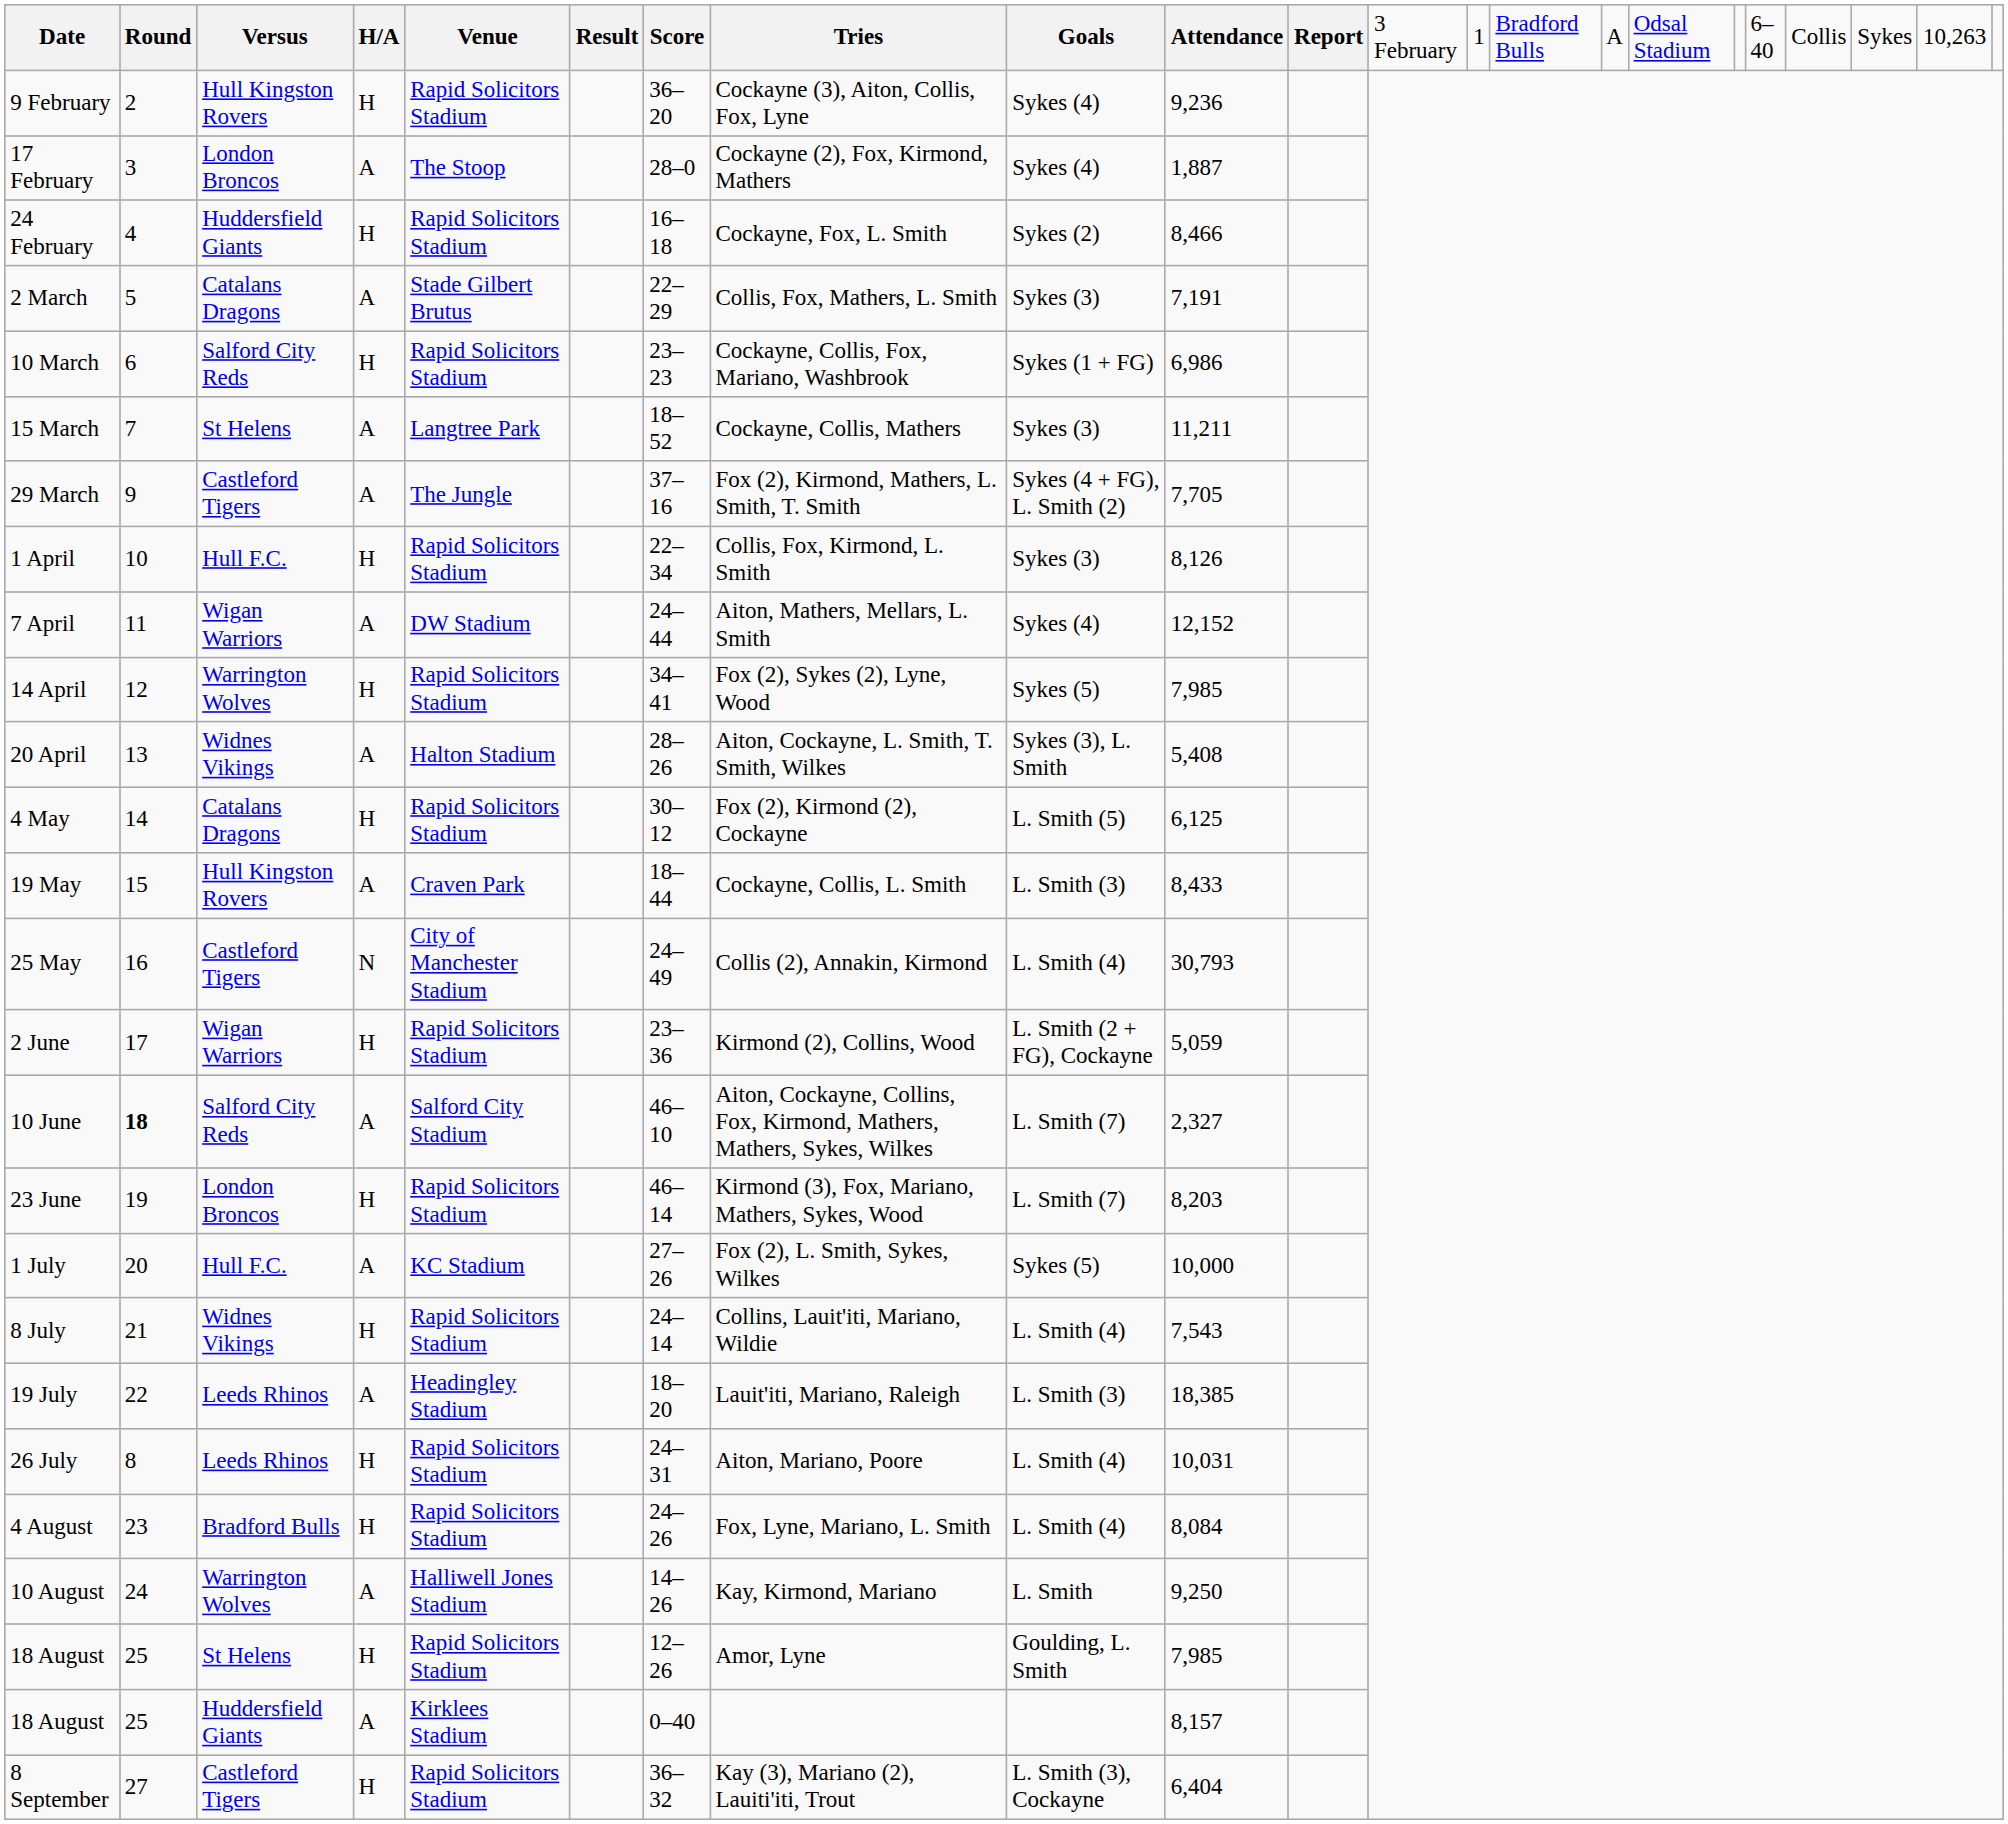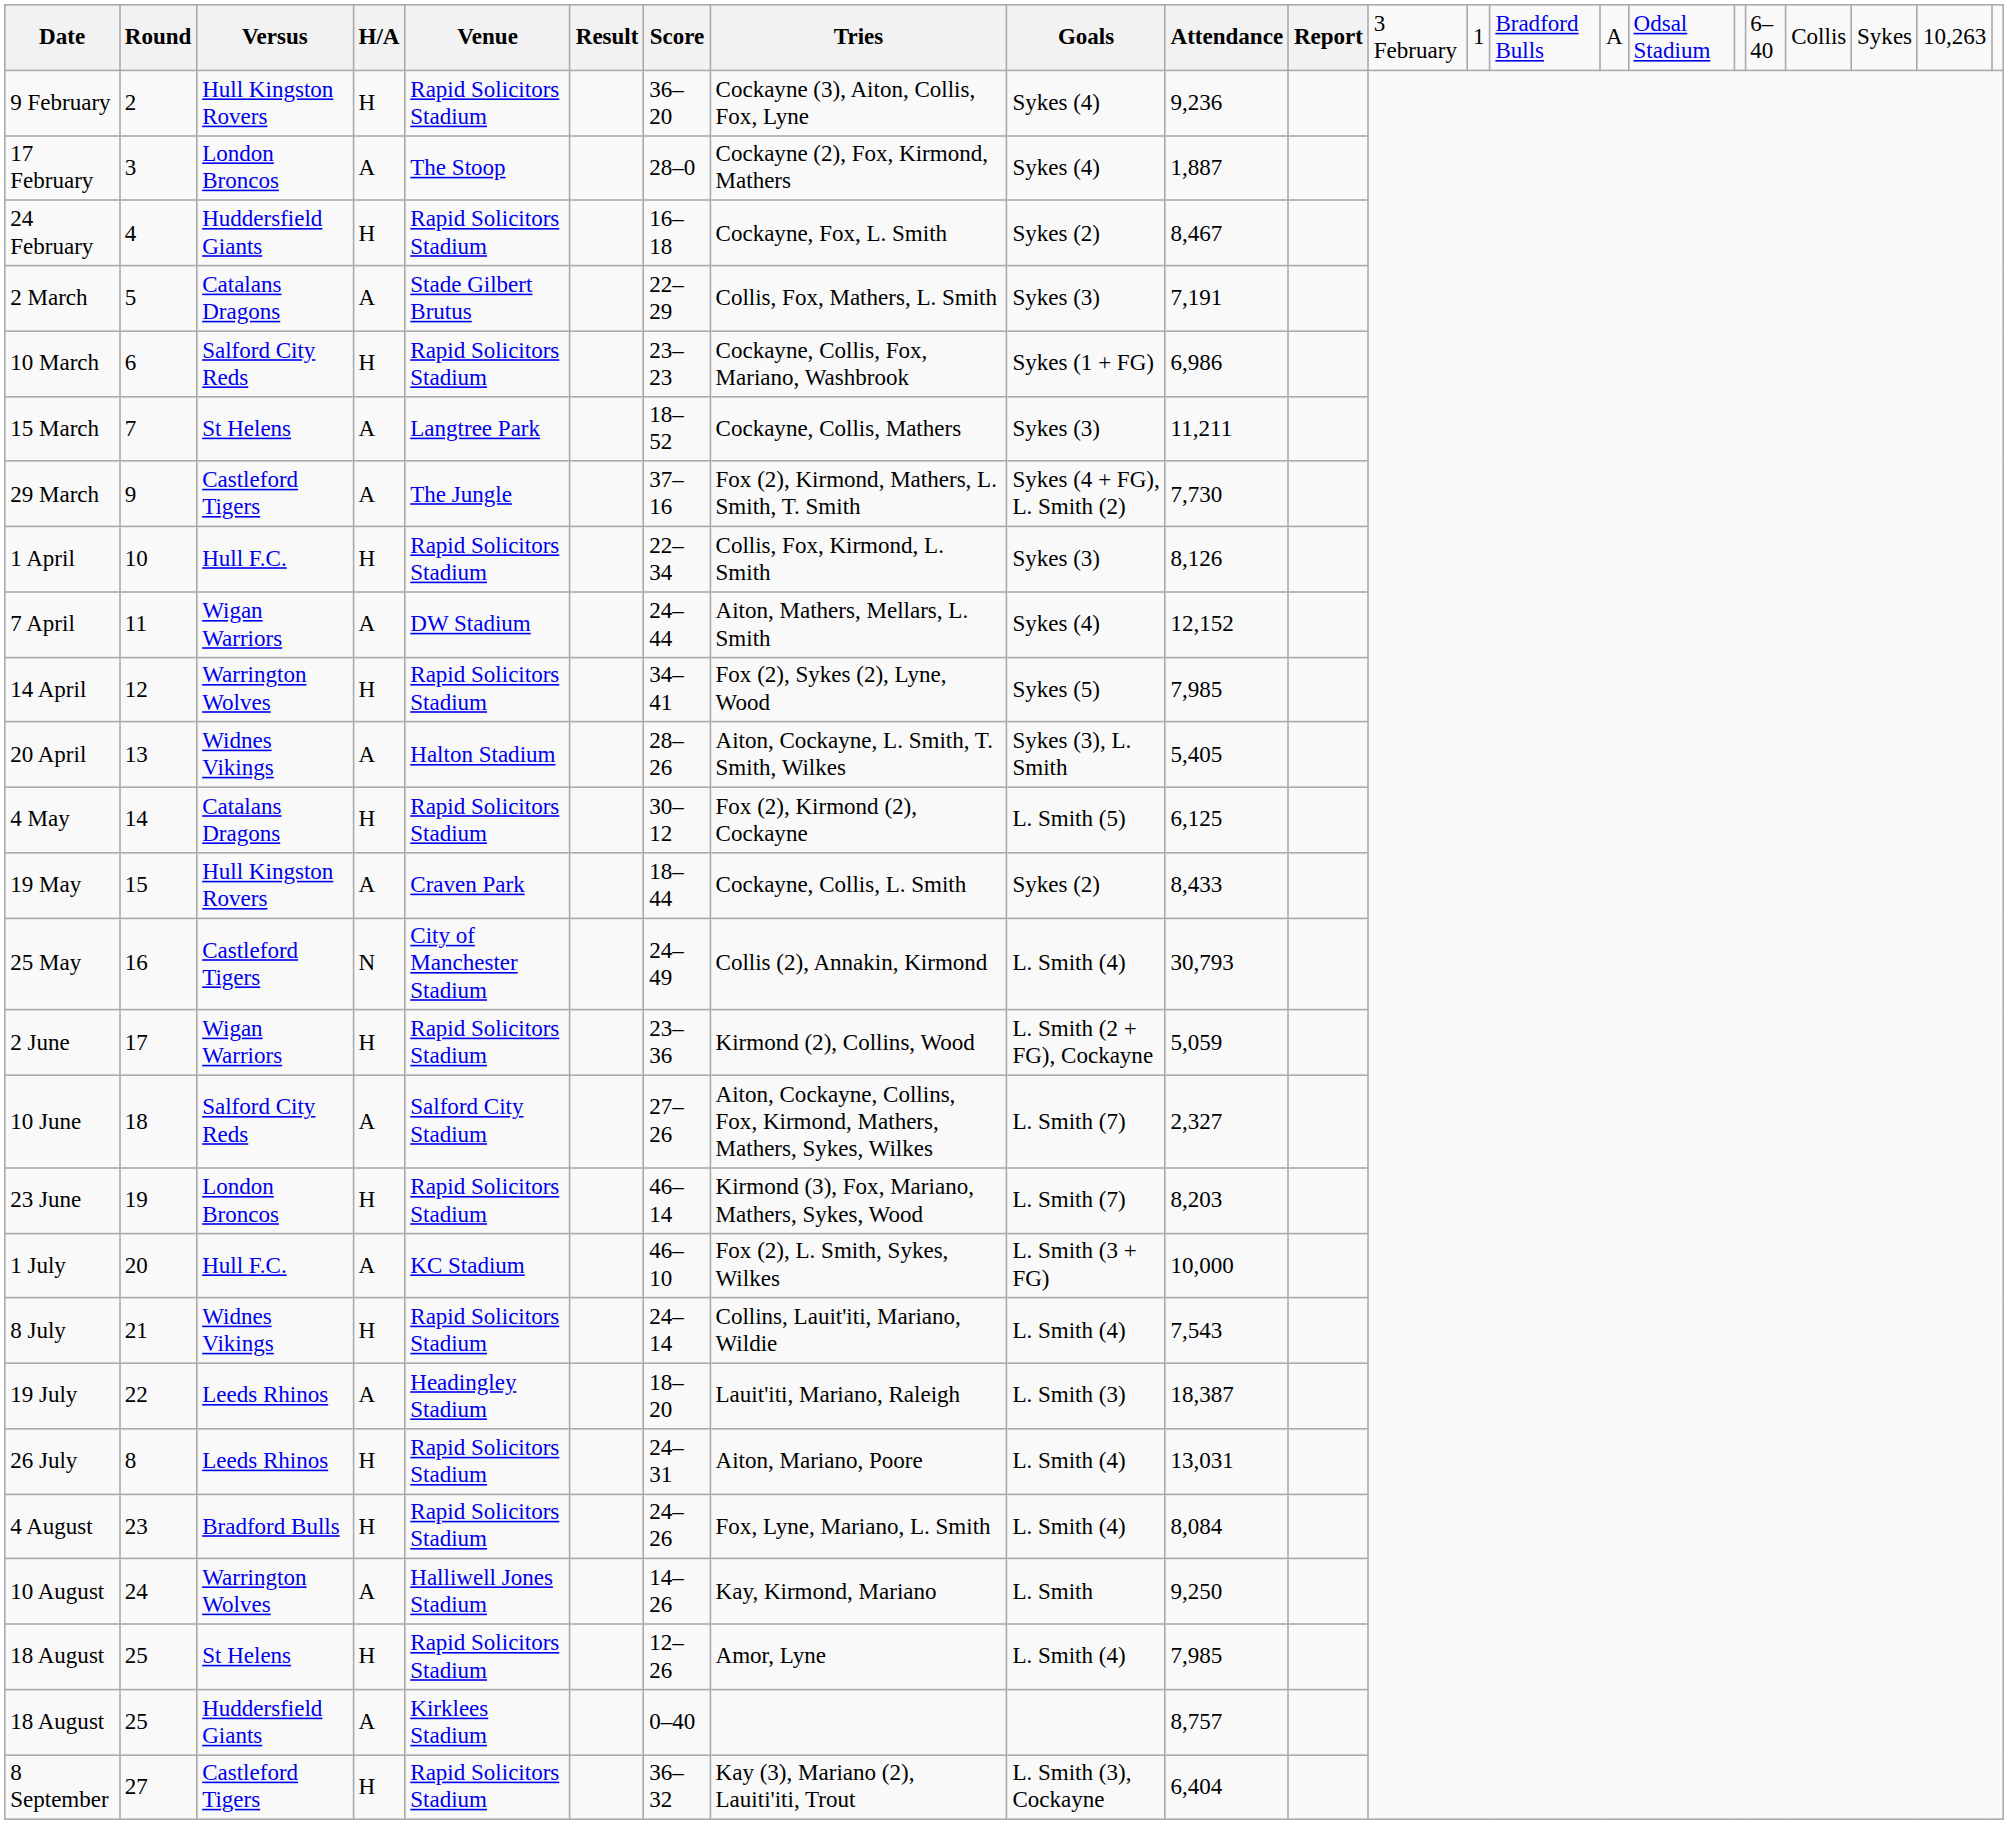 <table class="wikitable defaultleft col2center col4center col7center col10right" style="font-size:90%;">
 <tr>
 <th>Date</th>
 <th>Round</th>
 <th>Versus</th>
 <th>H/A</th>
 <th>Venue</th>
 <th>Result</th>
 <th>Score</th>
 <th>Tries</th>
 <th>Goals</th>
 <th>Attendance</th>
 <th>Report</th>
 <td>3 February</td>
 <td>1</td>
 <td> <a href='#'>Bradford Bulls</a></td>
 <td>A</td>
 <td><a href='#'>Odsal Stadium</a></td>
 <td></td>
 <td>6–40</td>
 <td>Collis</td>
 <td>Sykes</td>
 <td>10,263</td>
 <td></td>
 </tr>
 <tr>
 <td>9 February</td>
 <td>2</td>
 <td> <a href='#'>Hull Kingston Rovers</a></td>
 <td>H</td>
 <td><a href='#'>Rapid Solicitors Stadium</a></td>
 <td></td>
 <td>36–20</td>
 <td>Cockayne (3), Aiton, Collis, Fox, Lyne</td>
 <td>Sykes (4)</td>
 <td>9,236</td>
 <td></td>
 </tr>
 <tr>
 <td>17 February</td>
 <td>3</td>
 <td> <a href='#'>London Broncos</a></td>
 <td>A</td>
 <td><a href='#'>The Stoop</a></td>
 <td></td>
 <td>28–0</td>
 <td>Cockayne (2), Fox, Kirmond, Mathers</td>
 <td>Sykes (4)</td>
 <td>1,887</td>
 <td></td>
 </tr>
 <tr>
 <td>24 February</td>
 <td>4</td>
 <td> <a href='#'>Huddersfield Giants</a></td>
 <td>H</td>
 <td><a href='#'>Rapid Solicitors Stadium</a></td>
 <td></td>
 <td>16–18</td>
 <td>Cockayne, Fox, L. Smith</td>
 <td>Sykes (2)</td>
-<td>8,466</td>
+<td>8,467</td>
 <td></td>
 </tr>
 <tr>
 <td>2 March</td>
 <td>5</td>
 <td> <a href='#'>Catalans Dragons</a></td>
 <td>A</td>
 <td><a href='#'>Stade Gilbert Brutus</a></td>
 <td></td>
 <td>22–29</td>
 <td>Collis, Fox, Mathers, L. Smith</td>
 <td>Sykes (3)</td>
 <td>7,191</td>
 <td></td>
 </tr>
 <tr>
 <td>10 March</td>
 <td>6</td>
 <td> <a href='#'>Salford City Reds</a></td>
 <td>H</td>
 <td><a href='#'>Rapid Solicitors Stadium</a></td>
 <td></td>
 <td>23–23</td>
 <td>Cockayne, Collis, Fox, Mariano, Washbrook</td>
 <td>Sykes (1 + FG)</td>
 <td>6,986</td>
 <td></td>
 </tr>
 <tr>
 <td>15 March</td>
 <td>7</td>
 <td> <a href='#'>St Helens</a></td>
 <td>A</td>
 <td><a href='#'>Langtree Park</a></td>
 <td></td>
 <td>18–52</td>
 <td>Cockayne, Collis, Mathers</td>
 <td>Sykes (3)</td>
 <td>11,211</td>
 <td></td>
 </tr>
 <tr>
 <td>29 March</td>
 <td>9</td>
 <td> <a href='#'>Castleford Tigers</a></td>
 <td>A</td>
 <td><a href='#'>The Jungle</a></td>
 <td></td>
 <td>37–16</td>
 <td>Fox (2), Kirmond, Mathers, L. Smith, T. Smith</td>
 <td>Sykes (4 + FG), L. Smith (2)</td>
-<td>7,705</td>
+<td>7,730</td>
 <td></td>
 </tr>
 <tr>
 <td>1 April</td>
 <td>10</td>
 <td> <a href='#'>Hull F.C.</a></td>
 <td>H</td>
 <td><a href='#'>Rapid Solicitors Stadium</a></td>
 <td></td>
 <td>22–34</td>
 <td>Collis, Fox, Kirmond, L. Smith</td>
 <td>Sykes (3)</td>
 <td>8,126</td>
 <td></td>
 </tr>
 <tr>
 <td>7 April</td>
 <td>11</td>
 <td> <a href='#'>Wigan Warriors</a></td>
 <td>A</td>
 <td><a href='#'>DW Stadium</a></td>
 <td></td>
 <td>24–44</td>
 <td>Aiton, Mathers, Mellars, L. Smith</td>
 <td>Sykes (4)</td>
 <td>12,152</td>
 <td></td>
 </tr>
 <tr>
 <td>14 April</td>
 <td>12</td>
 <td> <a href='#'>Warrington Wolves</a></td>
 <td>H</td>
 <td><a href='#'>Rapid Solicitors Stadium</a></td>
 <td></td>
 <td>34–41</td>
 <td>Fox (2), Sykes (2), Lyne, Wood</td>
 <td>Sykes (5)</td>
 <td>7,985</td>
 <td></td>
 </tr>
 <tr>
 <td>20 April</td>
 <td>13</td>
 <td> <a href='#'>Widnes Vikings</a></td>
 <td>A</td>
 <td><a href='#'>Halton Stadium</a></td>
 <td></td>
 <td>28–26</td>
 <td>Aiton, Cockayne, L. Smith, T. Smith, Wilkes</td>
 <td>Sykes (3), L. Smith</td>
-<td>5,408</td>
+<td>5,405</td>
 <td></td>
 </tr>
 <tr>
 <td>4 May</td>
 <td>14</td>
 <td> <a href='#'>Catalans Dragons</a></td>
 <td>H</td>
 <td><a href='#'>Rapid Solicitors Stadium</a></td>
 <td></td>
 <td>30–12</td>
 <td>Fox (2), Kirmond (2), Cockayne</td>
 <td>L. Smith (5)</td>
 <td>6,125</td>
 <td></td>
 </tr>
 <tr>
 <td>19 May</td>
 <td>15</td>
 <td> <a href='#'>Hull Kingston Rovers</a></td>
 <td>A</td>
 <td><a href='#'>Craven Park</a></td>
 <td></td>
 <td>18–44</td>
 <td>Cockayne, Collis, L. Smith</td>
-<td>L. Smith (3)</td>
+<td>Sykes (2)</td>
 <td>8,433</td>
 <td></td>
 </tr>
 <tr>
 <td>25 May</td>
 <td>16</td>
 <td> <a href='#'>Castleford Tigers</a></td>
 <td>N</td>
 <td><a href='#'>City of Manchester Stadium</a></td>
 <td></td>
 <td>24–49</td>
 <td>Collis (2), Annakin, Kirmond</td>
 <td>L. Smith (4)</td>
 <td>30,793</td>
 <td></td>
 </tr>
 <tr>
 <td>2 June</td>
 <td>17</td>
 <td> <a href='#'>Wigan Warriors</a></td>
 <td>H</td>
 <td><a href='#'>Rapid Solicitors Stadium</a></td>
 <td></td>
 <td>23–36</td>
 <td>Kirmond (2), Collins, Wood</td>
 <td>L. Smith (2 + FG), Cockayne</td>
 <td>5,059</td>
 <td></td>
 </tr>
 <tr>
 <td>10 June</td>
-<td><strong>18</strong></td>
+<td>18</td>
 <td> <a href='#'>Salford City Reds</a></td>
 <td>A</td>
 <td><a href='#'>Salford City Stadium</a></td>
 <td></td>
-<td>46–10</td>
+<td>27–26</td>
 <td>Aiton, Cockayne, Collins, Fox, Kirmond, Mathers, Mathers, Sykes, Wilkes</td>
 <td>L. Smith (7)</td>
 <td>2,327</td>
 <td></td>
 </tr>
 <tr>
 <td>23 June</td>
 <td>19</td>
 <td> <a href='#'>London Broncos</a></td>
 <td>H</td>
 <td><a href='#'>Rapid Solicitors Stadium</a></td>
 <td></td>
 <td>46–14</td>
 <td>Kirmond (3), Fox, Mariano, Mathers, Sykes, Wood</td>
 <td>L. Smith (7)</td>
 <td>8,203</td>
 <td></td>
 </tr>
 <tr>
 <td>1 July</td>
 <td>20</td>
 <td> <a href='#'>Hull F.C.</a></td>
 <td>A</td>
 <td><a href='#'>KC Stadium</a></td>
 <td></td>
-<td>27–26</td>
+<td>46–10</td>
 <td>Fox (2), L. Smith, Sykes, Wilkes</td>
-<td>Sykes (5)</td>
+<td>L. Smith (3 + FG)</td>
 <td>10,000</td>
 <td></td>
 </tr>
 <tr>
 <td>8 July</td>
 <td>21</td>
 <td> <a href='#'>Widnes Vikings</a></td>
 <td>H</td>
 <td><a href='#'>Rapid Solicitors Stadium</a></td>
 <td></td>
 <td>24–14</td>
 <td>Collins, Lauit'iti, Mariano, Wildie</td>
 <td>L. Smith (4)</td>
 <td>7,543</td>
 <td></td>
 </tr>
 <tr>
 <td>19 July</td>
 <td>22</td>
 <td> <a href='#'>Leeds Rhinos</a></td>
 <td>A</td>
 <td><a href='#'>Headingley Stadium</a></td>
 <td></td>
 <td>18–20</td>
 <td>Lauit'iti, Mariano, Raleigh</td>
 <td>L. Smith (3)</td>
-<td>18,385</td>
+<td>18,387</td>
 <td></td>
 </tr>
 <tr>
 <td>26 July</td>
 <td>8</td>
 <td> <a href='#'>Leeds Rhinos</a></td>
 <td>H</td>
 <td><a href='#'>Rapid Solicitors Stadium</a></td>
 <td></td>
 <td>24–31</td>
 <td>Aiton, Mariano, Poore</td>
 <td>L. Smith (4)</td>
-<td>10,031</td>
+<td>13,031</td>
 <td></td>
 </tr>
 <tr>
 <td>4 August</td>
 <td>23</td>
 <td> <a href='#'>Bradford Bulls</a></td>
 <td>H</td>
 <td><a href='#'>Rapid Solicitors Stadium</a></td>
 <td></td>
 <td>24–26</td>
 <td>Fox, Lyne, Mariano, L. Smith</td>
 <td>L. Smith (4)</td>
 <td>8,084</td>
 <td></td>
 </tr>
 <tr>
 <td>10 August</td>
 <td>24</td>
 <td> <a href='#'>Warrington Wolves</a></td>
 <td>A</td>
 <td><a href='#'>Halliwell Jones Stadium</a></td>
 <td></td>
 <td>14–26</td>
 <td>Kay, Kirmond, Mariano</td>
 <td>L. Smith</td>
 <td>9,250</td>
 <td></td>
 </tr>
 <tr>
 <td>18 August</td>
 <td>25</td>
 <td> <a href='#'>St Helens</a></td>
 <td>H</td>
 <td><a href='#'>Rapid Solicitors Stadium</a></td>
 <td></td>
 <td>12–26</td>
 <td>Amor, Lyne</td>
-<td>Goulding, L. Smith</td>
+<td>L. Smith (4)</td>
 <td>7,985</td>
 <td></td>
 </tr>
 <tr>
 <td>18 August</td>
 <td>25</td>
 <td> <a href='#'>Huddersfield Giants</a></td>
 <td>A</td>
 <td><a href='#'>Kirklees Stadium</a></td>
 <td></td>
 <td>0–40</td>
 <td></td>
 <td></td>
-<td>8,157</td>
+<td>8,757</td>
 <td></td>
 </tr>
 <tr>
 <td>8 September</td>
 <td>27</td>
 <td> <a href='#'>Castleford Tigers</a></td>
 <td>H</td>
 <td><a href='#'>Rapid Solicitors Stadium</a></td>
 <td></td>
 <td>36–32</td>
 <td>Kay (3), Mariano (2), Lauiti'iti, Trout</td>
 <td>L. Smith (3), Cockayne</td>
 <td>6,404</td>
 <td></td>
 </tr>
 </table>
